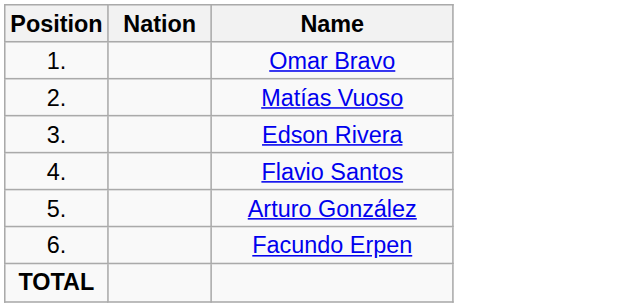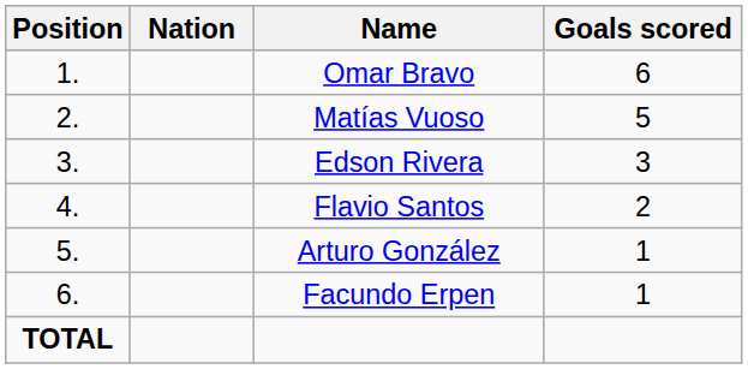 <table class="wikitable" style="font-size: 95%; text-align: center;">
 <tr>
 <th width=60>Position</th>
 <th width=60>Nation</th>
 <th width=150>Name</th>
+<th width=100>Goals scored</th>
 </tr>
 <tr>
 <td>1.</td>
 <td></td>
 <td><a href='#'>Omar Bravo</a></td>
+<td>6</td>
 </tr>
 <tr>
 <td>2.</td>
 <td></td>
 <td><a href='#'>Matías Vuoso</a></td>
+<td>5</td>
 </tr>
 <tr>
 <td>3.</td>
 <td></td>
 <td><a href='#'>Edson Rivera</a></td>
+<td>3</td>
 </tr>
 <tr>
 <td>4.</td>
 <td></td>
 <td><a href='#'>Flavio Santos</a></td>
+<td>2</td>
 </tr>
 <tr>
 <td>5.</td>
 <td></td>
 <td><a href='#'>Arturo González</a></td>
+<td>1</td>
 </tr>
 <tr>
 <td>6.</td>
 <td></td>
 <td><a href='#'>Facundo Erpen</a></td>
+<td>1</td>
 </tr>
 <tr>
 <td><strong>TOTAL</strong></td>
 <td></td>
 <td></td>
+<td></td>
 </tr>
 </table>
